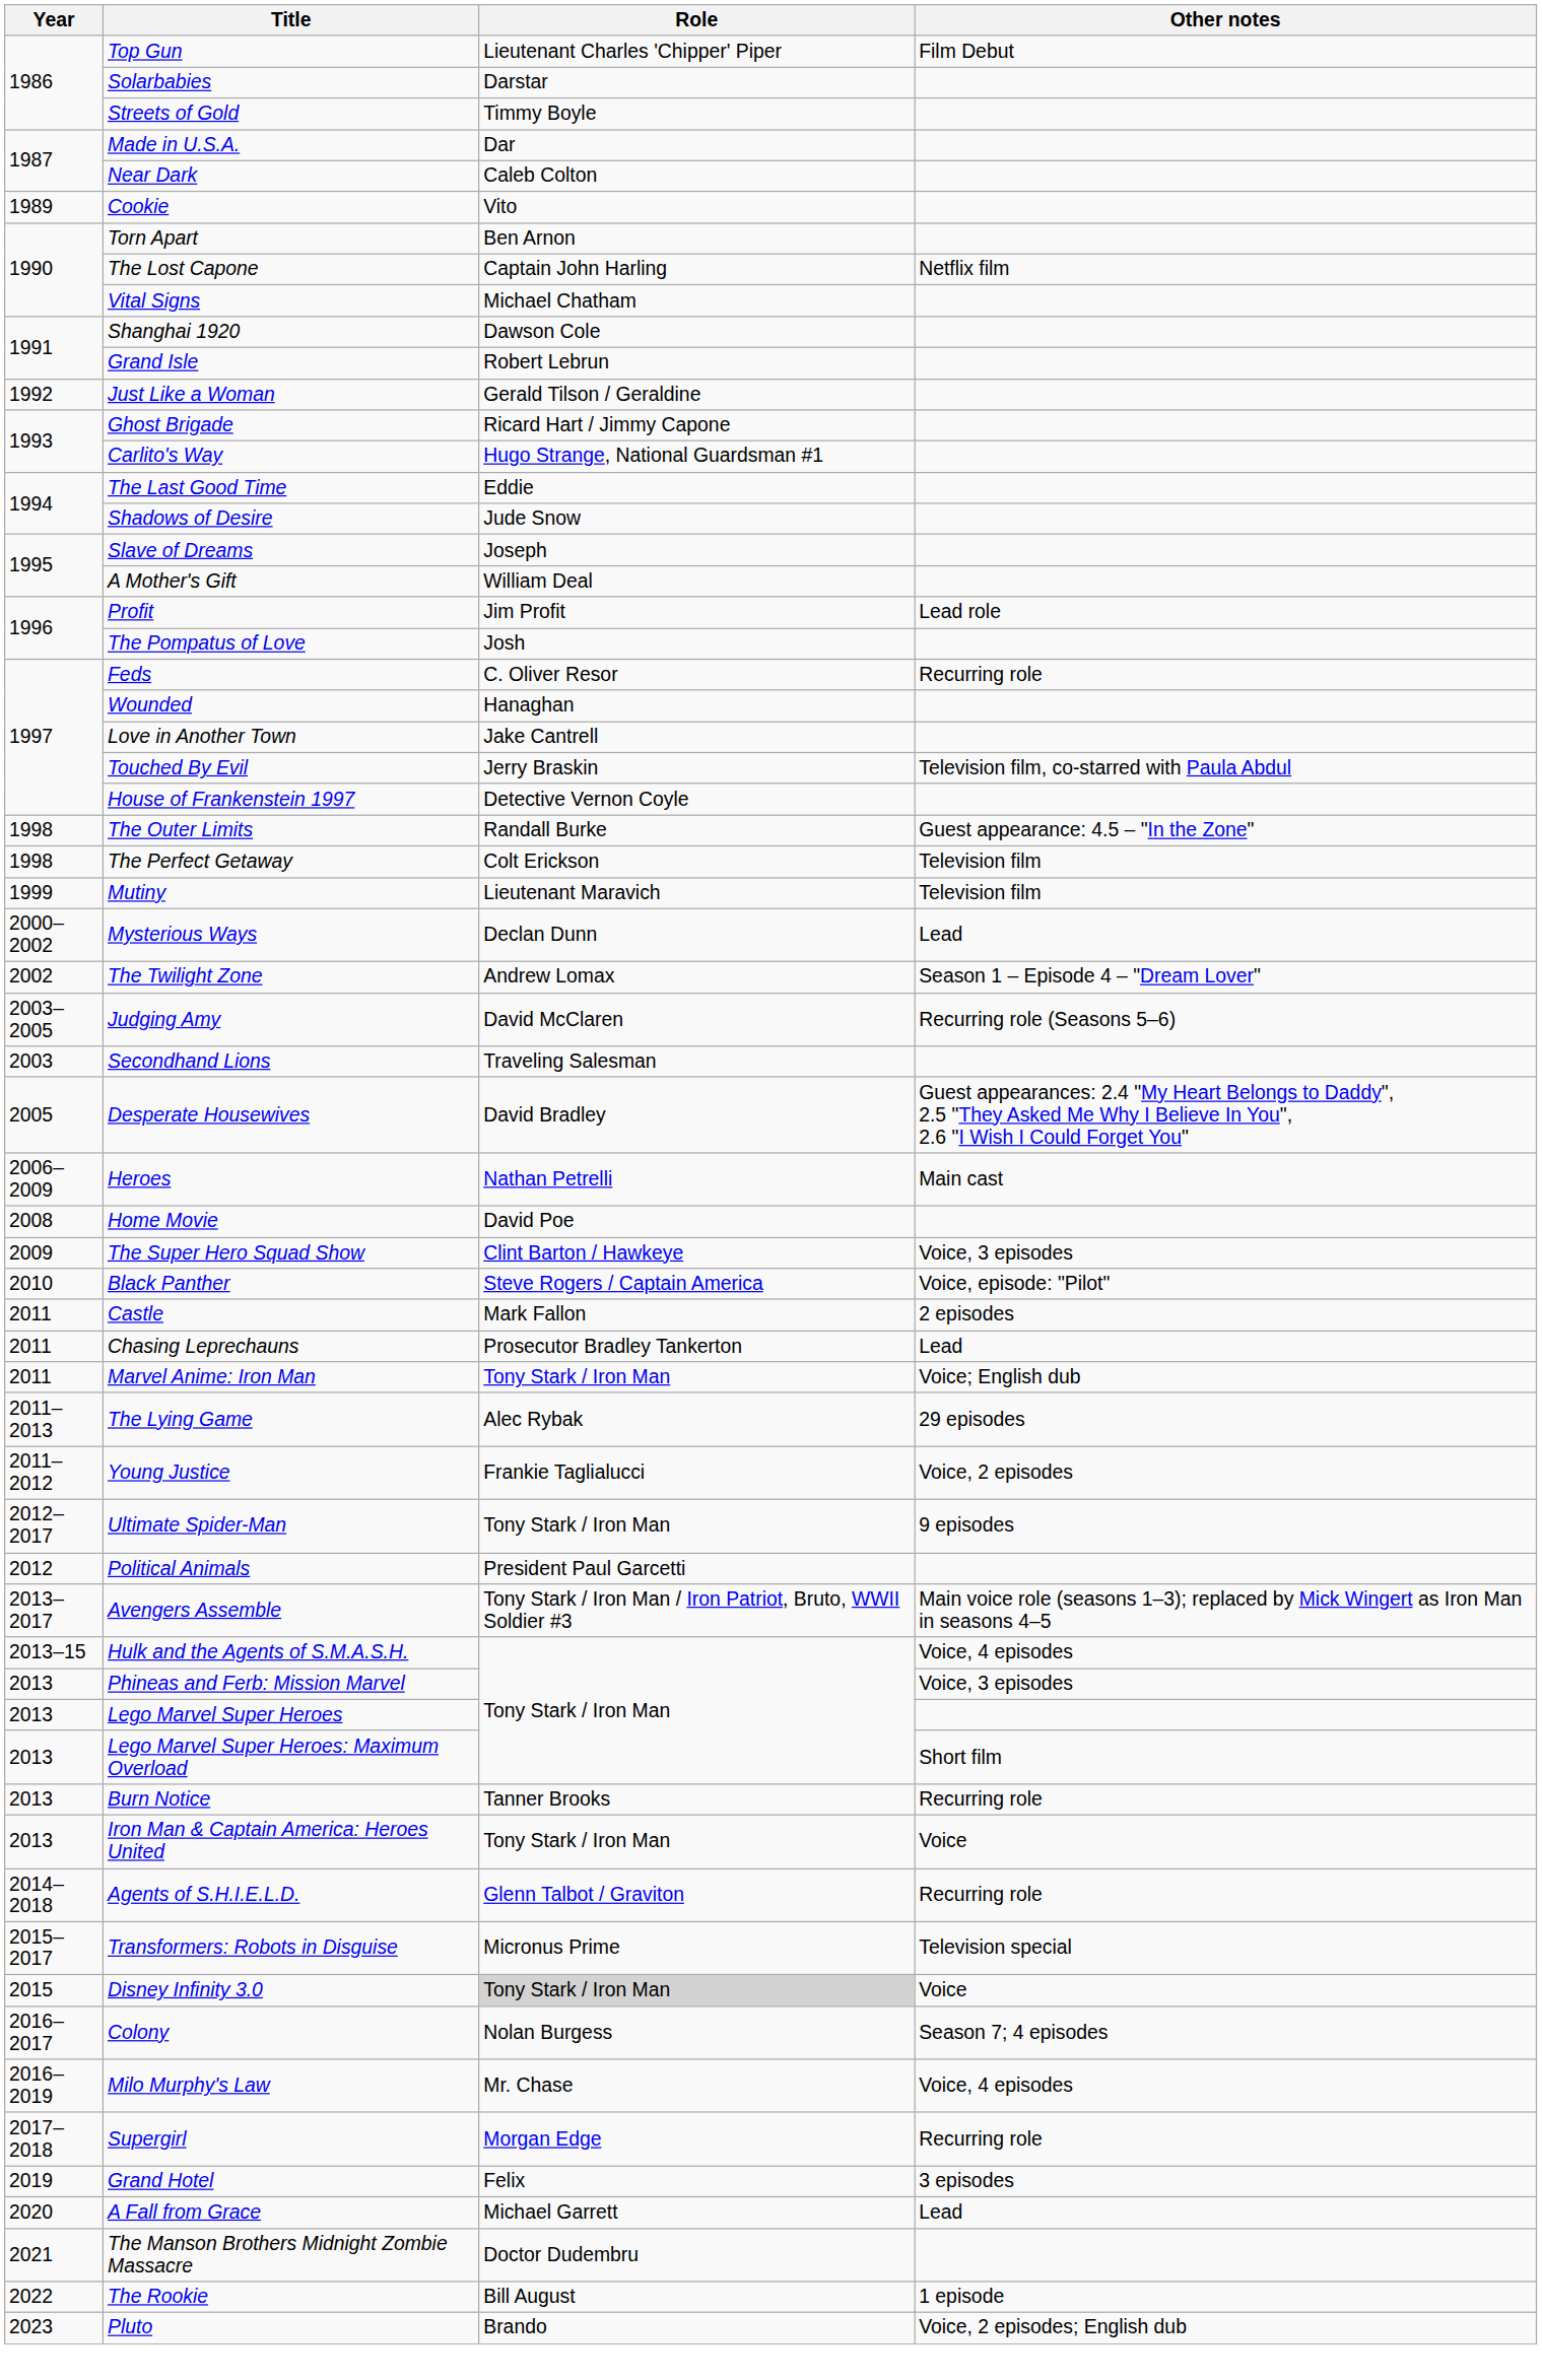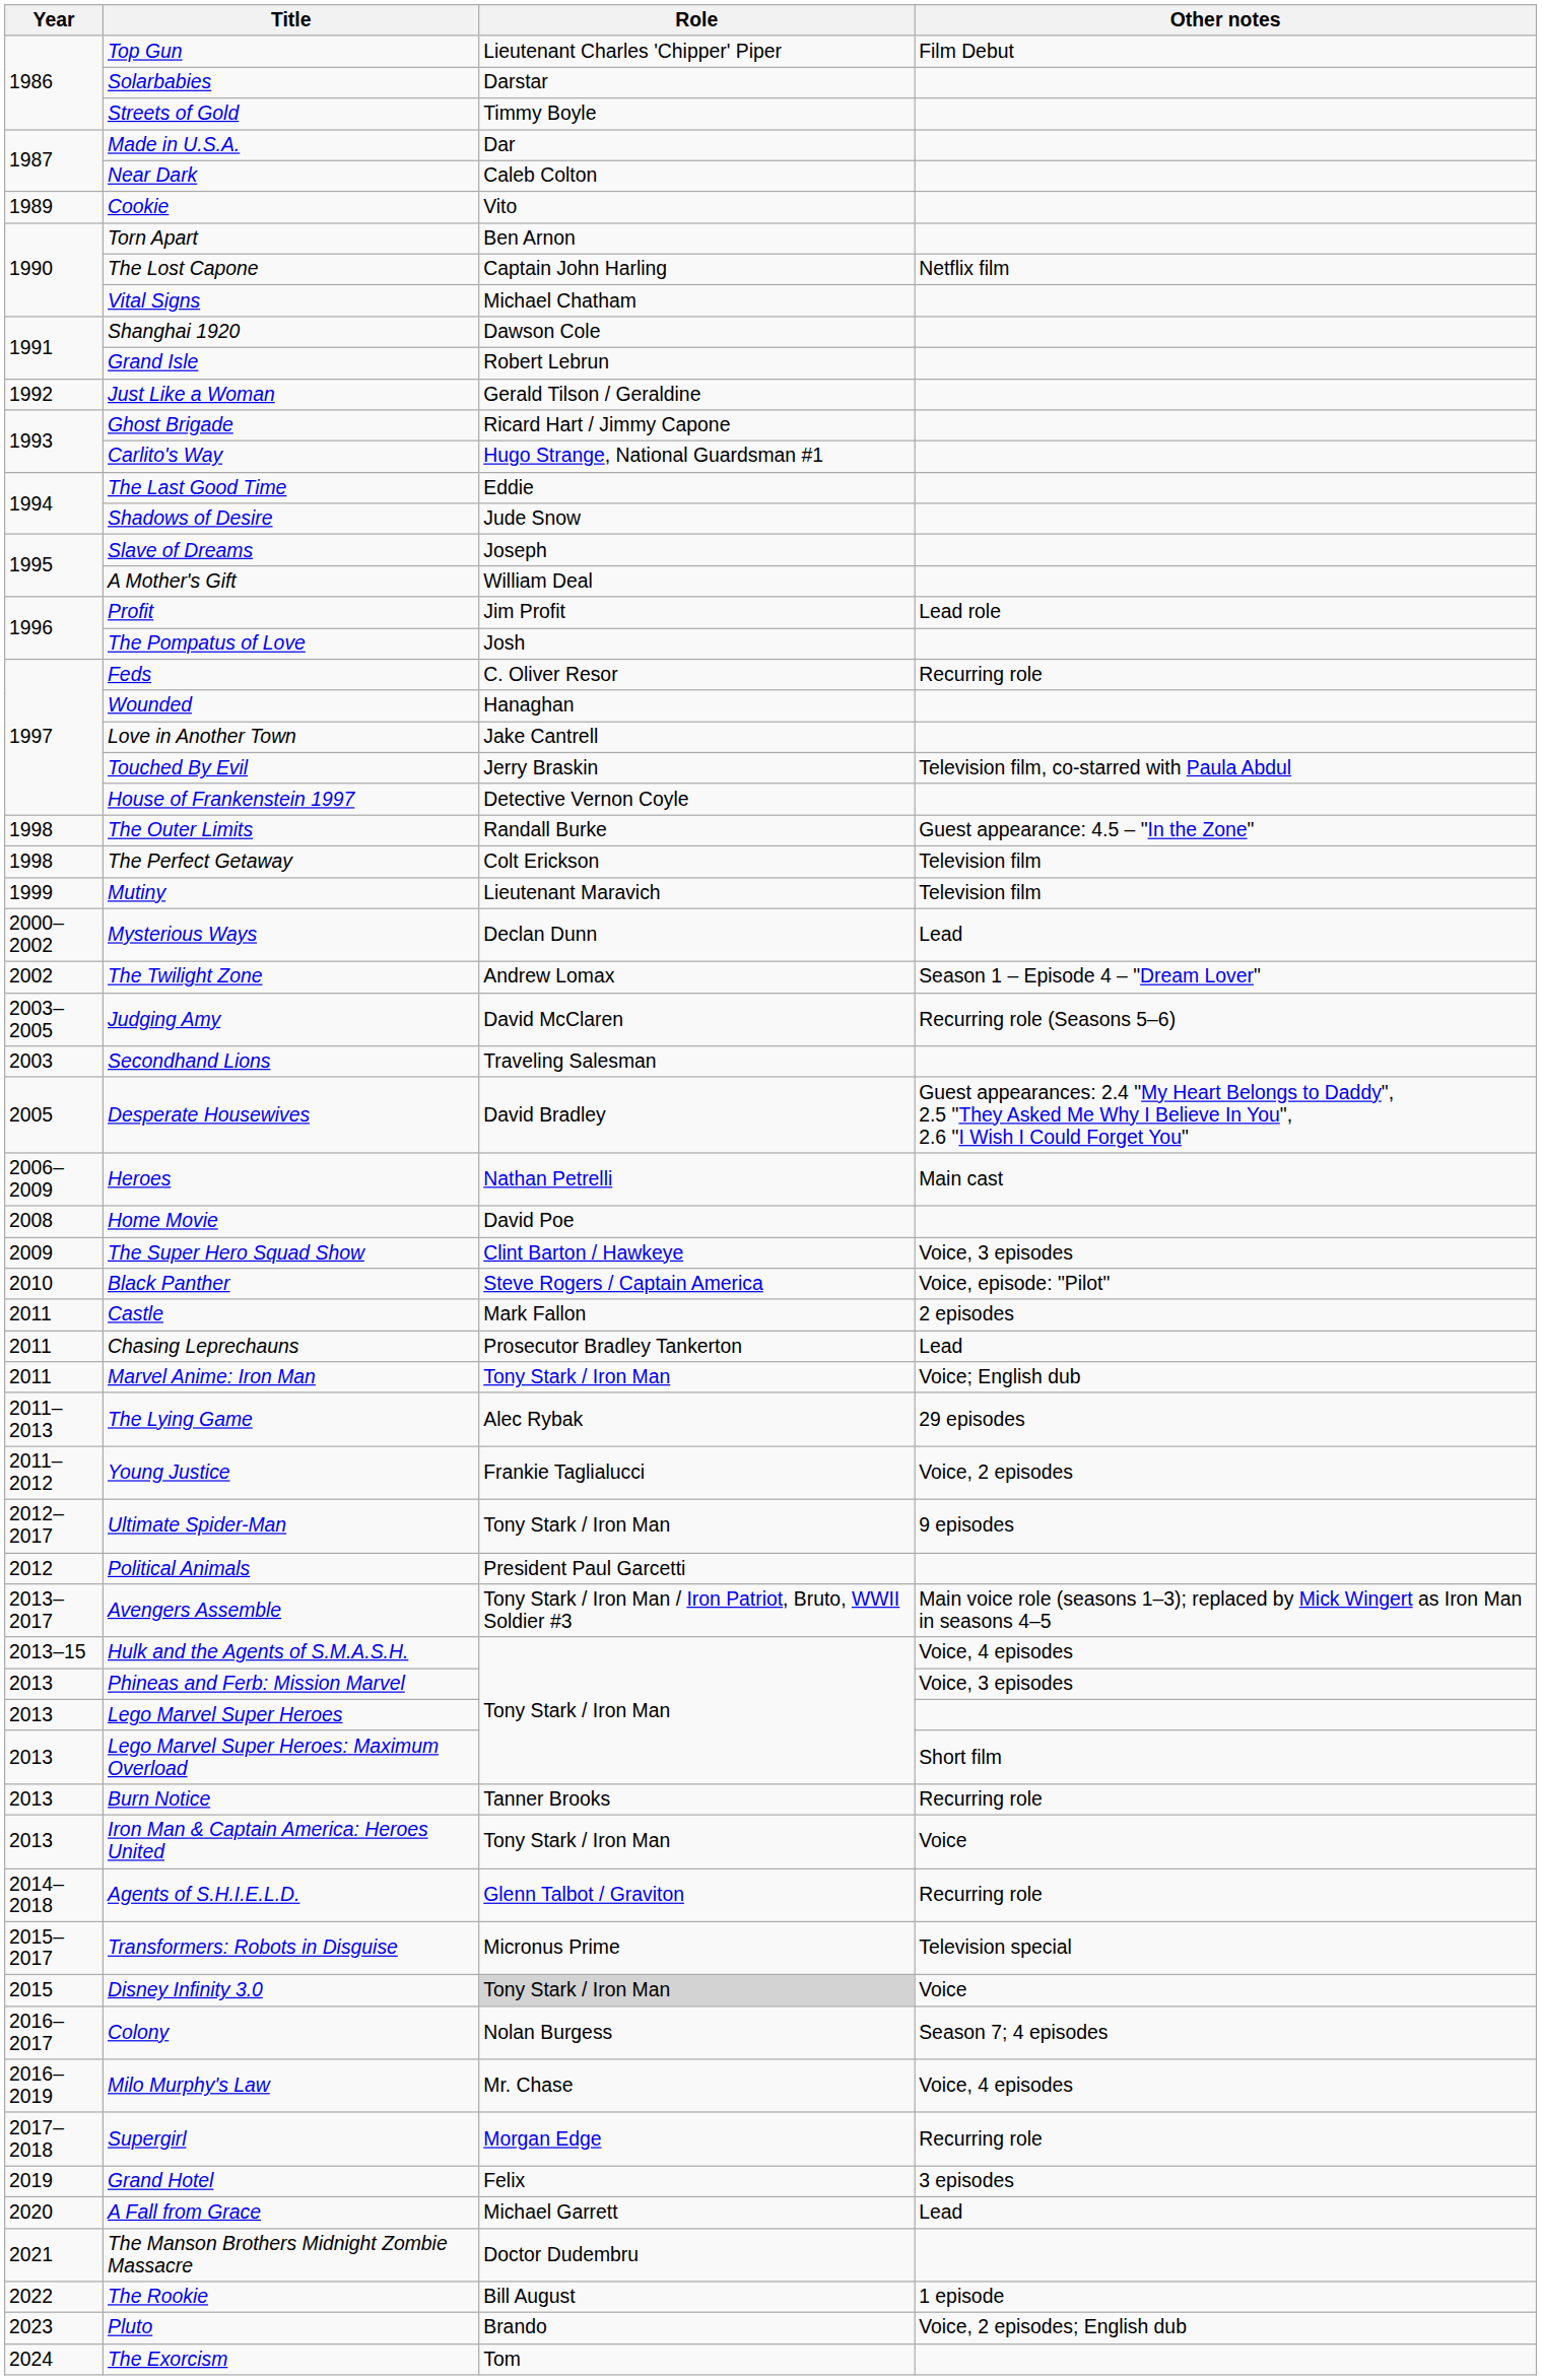 <table class="wikitable">
 <tr>
 <th>Year</th>
 <th>Title</th>
 <th>Role</th>
 <th>Other notes</th>
 </tr>
 <tr>
 <td rowspan="3">1986</td>
 <td><em><a href='#'>Top Gun</a></em></td>
 <td Lieutenant (navy)>Lieutenant Charles 'Chipper' Piper</td>
 <td>Film Debut</td>
 </tr>
 <tr>
 <td><em><a href='#'>Solarbabies</a></em></td>
 <td>Darstar</td>
 <td></td>
 </tr>
 <tr>
 <td><em><a href='#'>Streets of Gold</a></em></td>
 <td>Timmy Boyle</td>
 <td></td>
 </tr>
 <tr>
 <td rowspan="2">1987</td>
 <td><em><a href='#'>Made in U.S.A.</a></em></td>
 <td>Dar</td>
 <td></td>
 </tr>
 <tr>
 <td><em><a href='#'>Near Dark</a></em></td>
 <td>Caleb Colton</td>
 <td></td>
 </tr>
 <tr>
 <td>1989</td>
 <td><em><a href='#'>Cookie</a></em></td>
 <td>Vito</td>
 <td></td>
 </tr>
 <tr>
 <td rowspan="3">1990</td>
 <td><em>Torn Apart</em></td>
 <td>Ben Arnon</td>
 <td></td>
 </tr>
 <tr>
 <td><em>The Lost Capone</em></td>
 <td>Captain John Harling</td>
 <td>Netflix film</td>
 </tr>
 <tr>
 <td><em><a href='#'>Vital Signs</a></em></td>
 <td>Michael Chatham</td>
 <td></td>
 </tr>
 <tr>
 <td rowspan="2">1991</td>
 <td><em>Shanghai 1920</em></td>
 <td>Dawson Cole</td>
 <td></td>
 </tr>
 <tr>
 <td><em><a href='#'>Grand Isle</a></em></td>
 <td>Robert Lebrun</td>
 <td></td>
 </tr>
 <tr>
 <td>1992</td>
 <td><em><a href='#'>Just Like a Woman</a></em></td>
 <td>Gerald Tilson / Geraldine</td>
 <td></td>
 </tr>
 <tr>
 <td rowspan="2">1993</td>
 <td><em><a href='#'>Ghost Brigade</a></em></td>
 <td>Ricard Hart / Jimmy Capone</td>
 <td></td>
 </tr>
 <tr>
 <td><em><a href='#'>Carlito's Way</a></em></td>
 <td><a href='#'>Hugo Strange</a>, National Guardsman #1</td>
 <td></td>
 </tr>
 <tr>
 <td rowspan="2">1994</td>
 <td><em><a href='#'>The Last Good Time</a></em></td>
 <td>Eddie</td>
 <td></td>
 </tr>
 <tr>
 <td><em><a href='#'>Shadows of Desire</a></em></td>
 <td>Jude Snow</td>
 <td></td>
 </tr>
 <tr>
 <td rowspan="2">1995</td>
 <td><em><a href='#'>Slave of Dreams</a></em></td>
 <td>Joseph</td>
 <td></td>
 </tr>
 <tr>
 <td><em>A Mother's Gift</em></td>
 <td>William Deal</td>
 <td></td>
 </tr>
 <tr>
 <td rowspan="2">1996</td>
 <td><em><a href='#'>Profit</a></em></td>
 <td>Jim Profit</td>
 <td>Lead role</td>
 </tr>
 <tr>
 <td><em><a href='#'>The Pompatus of Love</a></em></td>
 <td>Josh</td>
 <td></td>
 </tr>
 <tr>
 <td rowspan="5">1997</td>
 <td><em><a href='#'>Feds</a></em></td>
 <td>C. Oliver Resor</td>
 <td>Recurring role</td>
 </tr>
 <tr>
 <td><em><a href='#'>Wounded</a></em></td>
 <td>Hanaghan</td>
 <td></td>
 </tr>
 <tr>
 <td><em>Love in Another Town</em></td>
 <td>Jake Cantrell</td>
 <td></td>
 </tr>
 <tr>
 <td><em><a href='#'>Touched By Evil</a></em></td>
 <td>Jerry Braskin</td>
 <td>Television film, co-starred with <a href='#'>Paula Abdul</a></td>
 </tr>
 <tr>
 <td><em><a href='#'>House of Frankenstein 1997</a></em></td>
 <td>Detective Vernon Coyle</td>
 <td></td>
 </tr>
 <tr>
 <td>1998</td>
 <td><em><a href='#'>The Outer Limits</a></em></td>
 <td>Randall Burke</td>
 <td>Guest appearance: 4.5 – "<a href='#'>In the Zone</a>"</td>
 </tr>
 <tr>
 <td>1998</td>
 <td><em>The Perfect Getaway</em></td>
 <td>Colt Erickson</td>
 <td>Television film</td>
 </tr>
 <tr>
 <td>1999</td>
 <td><em><a href='#'>Mutiny</a></em></td>
 <td>Lieutenant Maravich</td>
 <td>Television film</td>
 </tr>
 <tr>
 <td>2000–2002</td>
 <td><em><a href='#'>Mysterious Ways</a></em></td>
 <td>Declan Dunn</td>
 <td>Lead</td>
 </tr>
 <tr>
 <td>2002</td>
 <td><em><a href='#'>The Twilight Zone</a></em></td>
 <td>Andrew Lomax</td>
 <td>Season 1 – Episode 4 – "<a href='#'>Dream Lover</a>"</td>
 </tr>
 <tr>
 <td>2003–2005</td>
 <td><em><a href='#'>Judging Amy</a></em></td>
 <td>David McClaren</td>
 <td>Recurring role (Seasons 5–6)</td>
 </tr>
 <tr>
 <td>2003</td>
 <td><em><a href='#'>Secondhand Lions</a></em></td>
 <td>Traveling Salesman</td>
 <td></td>
 </tr>
 <tr>
 <td>2005</td>
 <td><em><a href='#'>Desperate Housewives</a></em></td>
 <td>David Bradley</td>
 <td>Guest appearances: 2.4 "<a href='#'>My Heart Belongs to Daddy</a>",<br> 2.5 "<a href='#'>They Asked Me Why I Believe In You</a>",<br> 2.6 "<a href='#'>I Wish I Could Forget You</a>"</td>
 </tr>
 <tr>
 <td>2006–2009</td>
 <td><em><a href='#'>Heroes</a></em></td>
 <td><a href='#'>Nathan Petrelli</a></td>
 <td>Main cast</td>
 </tr>
 <tr>
 <td>2008</td>
 <td><em><a href='#'>Home Movie</a></em></td>
 <td>David Poe</td>
 <td></td>
 </tr>
 <tr>
 <td>2009</td>
 <td><em><a href='#'>The Super Hero Squad Show</a></em></td>
 <td><a href='#'>Clint Barton / Hawkeye</a></td>
 <td>Voice, 3 episodes</td>
 </tr>
 <tr>
 <td>2010</td>
 <td><em><a href='#'>Black Panther</a></em></td>
 <td><a href='#'>Steve Rogers / Captain America</a></td>
 <td>Voice, episode: "Pilot"</td>
 </tr>
 <tr>
 <td>2011</td>
 <td><em><a href='#'>Castle</a></em></td>
 <td>Mark Fallon</td>
 <td>2 episodes</td>
 </tr>
 <tr>
 <td>2011</td>
 <td><em>Chasing Leprechauns</em></td>
 <td>Prosecutor Bradley Tankerton</td>
 <td>Lead</td>
 </tr>
 <tr>
 <td>2011</td>
 <td><em><a href='#'>Marvel Anime: Iron Man</a></em></td>
 <td><a href='#'>Tony Stark / Iron Man</a></td>
 <td>Voice; English dub</td>
 </tr>
 <tr>
 <td>2011–2013</td>
 <td><em><a href='#'>The Lying Game</a></em></td>
 <td>Alec Rybak</td>
 <td>29 episodes</td>
 </tr>
 <tr>
 <td>2011–2012</td>
 <td><em><a href='#'>Young Justice</a></em></td>
 <td>Frankie Taglialucci</td>
 <td>Voice, 2 episodes</td>
 </tr>
 <tr>
 <td>2012–2017</td>
 <td><em><a href='#'>Ultimate Spider-Man</a></em></td>
 <td>Tony Stark / Iron Man</td>
 <td>9 episodes</td>
 </tr>
 <tr>
 <td>2012</td>
 <td><em><a href='#'>Political Animals</a></em></td>
 <td>President Paul Garcetti</td>
 <td></td>
 </tr>
 <tr>
 <td>2013–2017</td>
 <td><em><a href='#'>Avengers Assemble</a></em></td>
 <td>Tony Stark / Iron Man / <a href='#'>Iron Patriot</a>, Bruto, <a href='#'>WWII</a> Soldier #3</td>
 <td>Main voice role (seasons 1–3); replaced by <a href='#'>Mick Wingert</a> as Iron Man in seasons 4–5</td>
 </tr>
 <tr>
 <td>2013–15</td>
 <td><em><a href='#'>Hulk and the Agents of S.M.A.S.H.</a></em></td>
 <td rowspan="4">Tony Stark / Iron Man</td>
 <td>Voice, 4 episodes</td>
 </tr>
 <tr>
 <td>2013</td>
 <td><em><a href='#'>Phineas and Ferb: Mission Marvel</a></em></td>
 <td>Voice, 3 episodes</td>
 </tr>
 <tr>
 <td>2013</td>
 <td><em><a href='#'>Lego Marvel Super Heroes</a></em></td>
 <td></td>
 </tr>
 <tr>
 <td>2013</td>
 <td><em><a href='#'>Lego Marvel Super Heroes: Maximum Overload</a></em></td>
 <td>Short film</td>
 </tr>
 <tr>
 <td>2013</td>
 <td><em><a href='#'>Burn Notice</a></em></td>
 <td>Tanner Brooks</td>
 <td>Recurring role</td>
 </tr>
 <tr>
 <td>2013</td>
 <td><em><a href='#'>Iron Man & Captain America: Heroes United</a></em></td>
 <td>Tony Stark / Iron Man</td>
 <td>Voice</td>
 </tr>
 <tr>
 <td>2014–2018</td>
 <td><em><a href='#'>Agents of S.H.I.E.L.D.</a></em></td>
 <td><a href='#'>Glenn Talbot / Graviton</a></td>
 <td>Recurring role</td>
 </tr>
 <tr>
 <td>2015–2017</td>
 <td><em><a href='#'>Transformers: Robots in Disguise</a></em></td>
 <td>Micronus Prime</td>
 <td>Television special</td>
 </tr>
 <tr>
 <td>2015</td>
 <td><em><a href='#'>Disney Infinity 3.0</a></em></td>
 <td style="background: lightgrey;">Tony Stark / Iron Man</td>
 <td>Voice</td>
 </tr>
 <tr>
 <td>2016–2017</td>
 <td><em><a href='#'>Colony</a></em></td>
 <td>Nolan Burgess</td>
 <td>Season 7; 4 episodes</td>
 </tr>
 <tr>
 <td>2016–2019</td>
 <td><em><a href='#'>Milo Murphy's Law</a></em></td>
 <td>Mr. Chase</td>
 <td>Voice, 4 episodes</td>
 </tr>
 <tr>
 <td>2017–2018</td>
 <td><em><a href='#'>Supergirl</a></em></td>
 <td><a href='#'>Morgan Edge</a></td>
 <td>Recurring role</td>
 </tr>
 <tr>
 <td>2019</td>
 <td><em><a href='#'>Grand Hotel</a></em></td>
 <td>Felix</td>
 <td>3 episodes</td>
 </tr>
 <tr>
 <td>2020</td>
 <td><em><a href='#'>A Fall from Grace</a></em></td>
 <td>Michael Garrett</td>
 <td>Lead</td>
 </tr>
 <tr>
 <td>2021</td>
 <td><em>The Manson Brothers Midnight Zombie Massacre</em></td>
 <td>Doctor Dudembru</td>
 <td></td>
 </tr>
 <tr>
 <td>2022</td>
 <td><em><a href='#'>The Rookie</a> </em></td>
 <td>Bill August</td>
 <td>1 episode</td>
 </tr>
 <tr>
 <td>2023</td>
 <td><em><a href='#'>Pluto</a></em></td>
 <td>Brando</td>
 <td>Voice, 2 episodes; English dub</td>
 </tr>
+<tr>
+<td>2024</td>
+<td><em><a href='#'>The Exorcism</a></em></td>
+<td>Tom</td>
+<td></td>
+</tr>
 </table>
